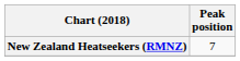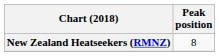 <table class="wikitable sortable plainrowheaders" style="text-align:center;">
 <tr>
 <th>Chart (2018)</th>
 <th>Peak<br>position</th>
 </tr>
 <tr>
 <th scope="row">New Zealand Heatseekers (<a href='#'>RMNZ</a>)</th>
-<td>7</td>
+<td>8</td>
 </tr>
 <tr>
 </tr>
 </table>
